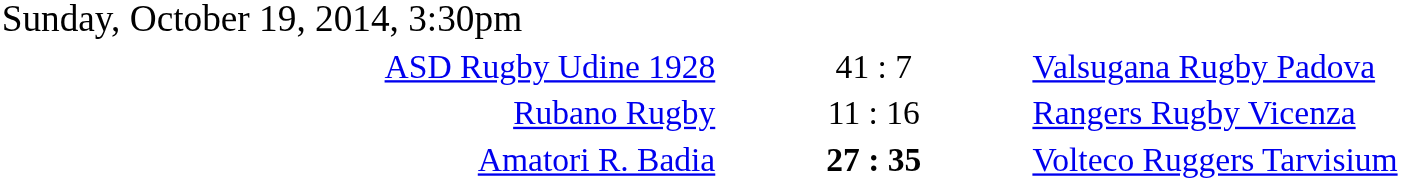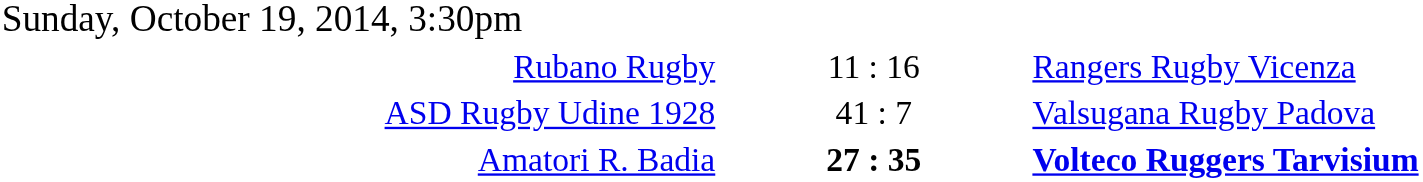 <table style="width:70%;" cellspacing="1">
 <tr>
 <th width=35%></th>
 <th width=15%></th>
 <th></th>
 </tr>
 <tr>
 <td>Sunday, October 19, 2014, 3:30pm</td>
 </tr>
 <tr style=font-size:90%>
+<td align=right><a href='#'>Rubano Rugby</a></td>
+<td align=center>11 : 16</td>
+<td><a href='#'>Rangers Rugby Vicenza</a></td>
+</tr>
+<tr style=font-size:90%>
 <td align=right><a href='#'>ASD Rugby Udine 1928</a></td>
 <td align=center>41 : 7</td>
 <td><a href='#'>Valsugana Rugby Padova</a></td>
 </tr>
 <tr style=font-size:90%>
-<td align=right><a href='#'>Rubano Rugby</a></td>
-<td align=center>11 : 16</td>
-<td><a href='#'>Rangers Rugby Vicenza</a></td>
-</tr>
-<tr style=font-size:90%>
 <td align=right><a href='#'>Amatori R. Badia</a></td>
 <td align=center><strong>27 : 35</strong></td>
-<td><a href='#'>Volteco Ruggers Tarvisium</a></td>
+<td><strong><a href='#'>Volteco Ruggers Tarvisium</a></strong></td>
 </tr>
 </table>
